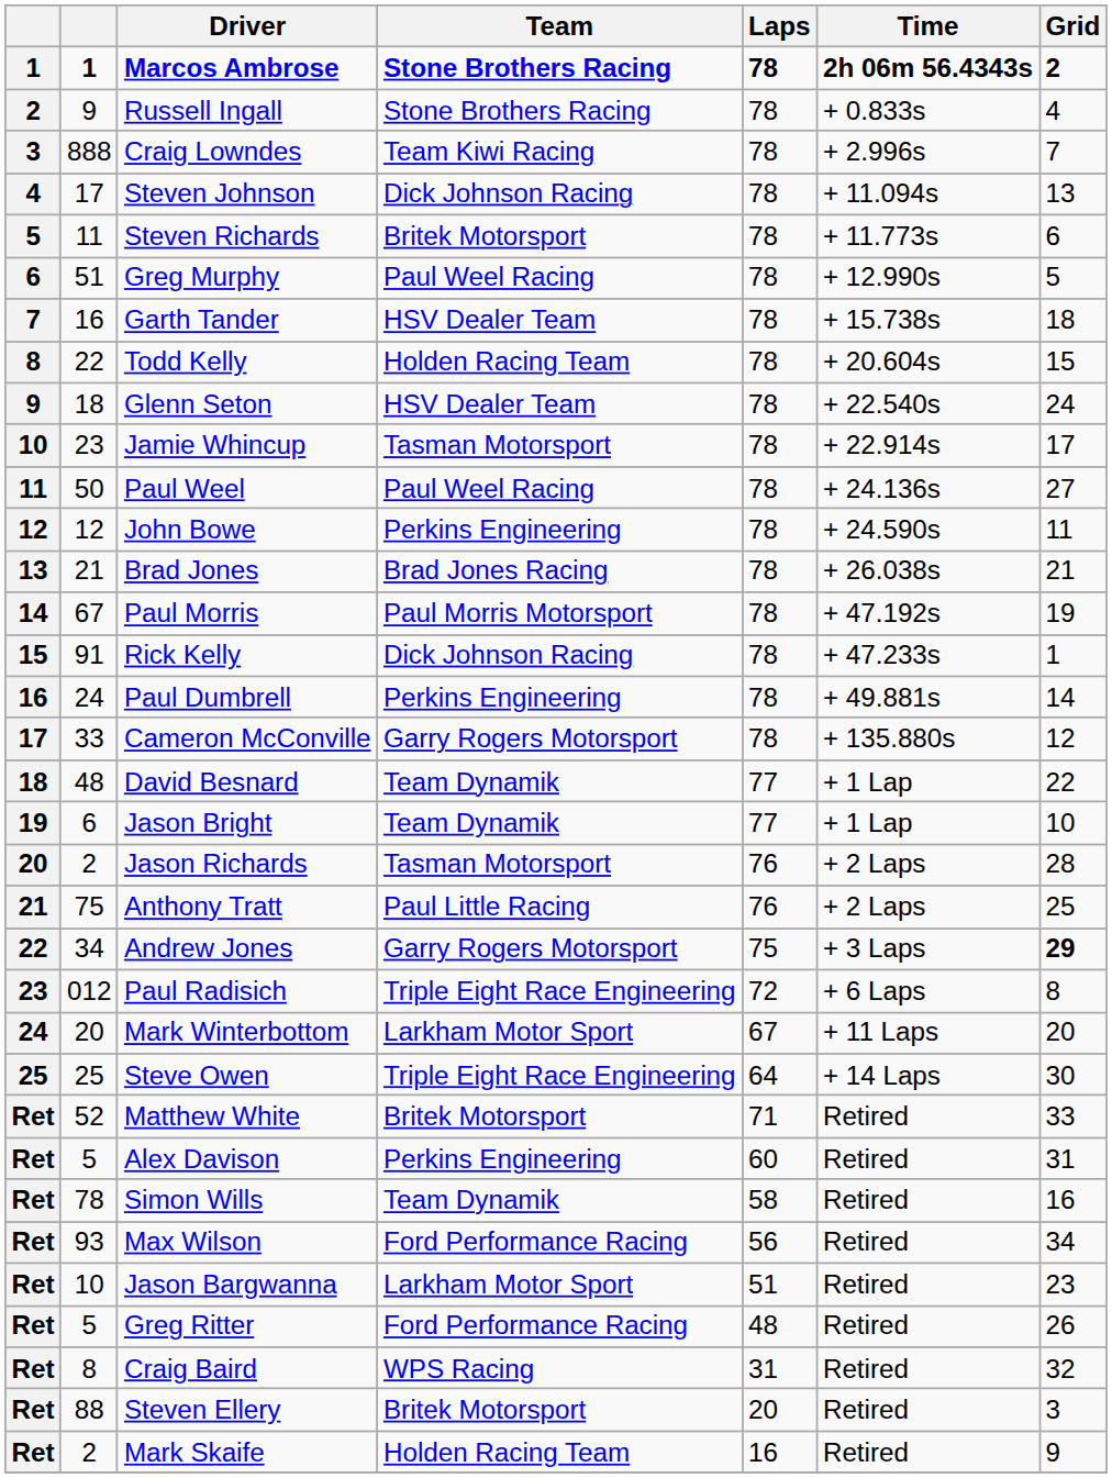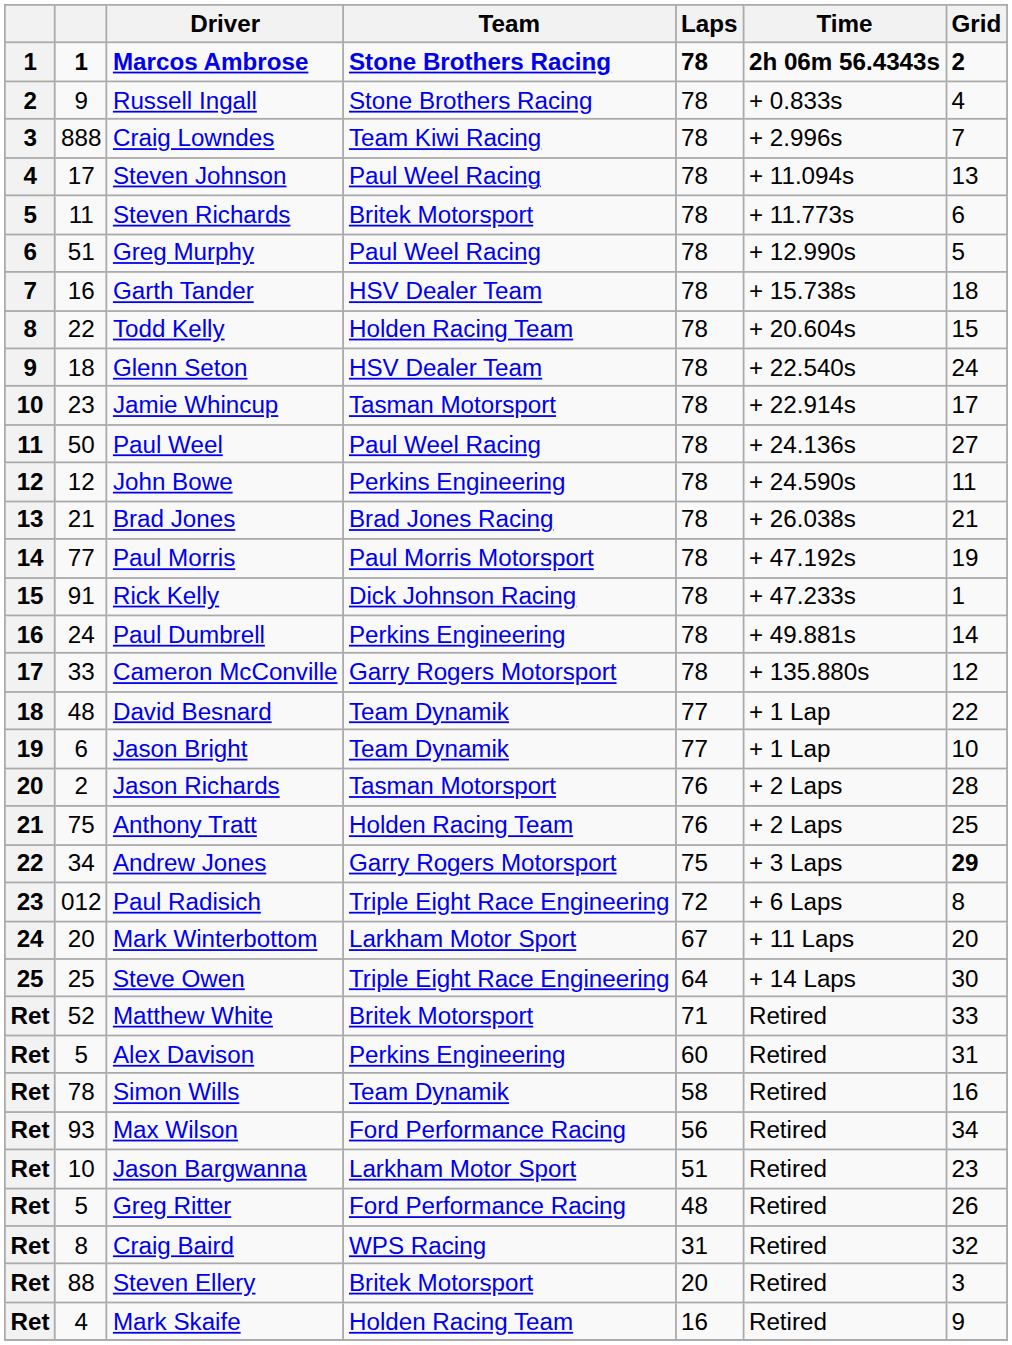 <table class="wikitable" style="font-size: 85%">
 <tr>
 <th></th>
 <th></th>
 <th>Driver</th>
 <th>Team</th>
 <th>Laps</th>
 <th>Time</th>
 <th>Grid</th>
 </tr>
 <tr>
 <th><strong>1</strong></th>
 <td align="center"><strong>1</strong></td>
 <td><strong> <a href='#'>Marcos Ambrose</a></strong></td>
 <td><strong><a href='#'>Stone Brothers Racing</a></strong></td>
 <td><strong>78</strong></td>
 <td><strong>2h 06m 56.4343s</strong></td>
 <td><strong>2</strong></td>
 </tr>
 <tr>
 <th>2</th>
 <td align="center">9</td>
 <td> <a href='#'>Russell Ingall</a></td>
 <td><a href='#'>Stone Brothers Racing</a></td>
 <td>78</td>
 <td>+ 0.833s</td>
 <td>4</td>
 </tr>
 <tr>
 <th>3</th>
 <td align="center">888</td>
 <td> <a href='#'>Craig Lowndes</a></td>
 <td><a href='#'>Team Kiwi Racing</a></td>
 <td>78</td>
 <td>+ 2.996s</td>
 <td>7</td>
 </tr>
 <tr>
 <th>4</th>
 <td align="center">17</td>
 <td> <a href='#'>Steven Johnson</a></td>
-<td><a href='#'>Dick Johnson Racing</a></td>
+<td><a href='#'>Paul Weel Racing</a></td>
 <td>78</td>
 <td>+ 11.094s</td>
 <td>13</td>
 </tr>
 <tr>
 <th>5</th>
 <td align="center">11</td>
 <td> <a href='#'>Steven Richards</a></td>
 <td><a href='#'>Britek Motorsport</a></td>
 <td>78</td>
 <td>+ 11.773s</td>
 <td>6</td>
 </tr>
 <tr>
 <th>6</th>
 <td align="center">51</td>
 <td> <a href='#'>Greg Murphy</a></td>
 <td><a href='#'>Paul Weel Racing</a></td>
 <td>78</td>
 <td>+ 12.990s</td>
 <td>5</td>
 </tr>
 <tr>
 <th>7</th>
 <td align="center">16</td>
 <td> <a href='#'>Garth Tander</a></td>
 <td><a href='#'>HSV Dealer Team</a></td>
 <td>78</td>
 <td>+ 15.738s</td>
 <td>18</td>
 </tr>
 <tr>
 <th>8</th>
 <td align="center">22</td>
 <td> <a href='#'>Todd Kelly</a></td>
 <td><a href='#'>Holden Racing Team</a></td>
 <td>78</td>
 <td>+ 20.604s</td>
 <td>15</td>
 </tr>
 <tr>
 <th>9</th>
 <td align="center">18</td>
 <td> <a href='#'>Glenn Seton</a></td>
 <td><a href='#'>HSV Dealer Team</a></td>
 <td>78</td>
 <td>+ 22.540s</td>
 <td>24</td>
 </tr>
 <tr>
 <th>10</th>
 <td align="center">23</td>
 <td> <a href='#'>Jamie Whincup</a></td>
 <td><a href='#'>Tasman Motorsport</a></td>
 <td>78</td>
 <td>+ 22.914s</td>
 <td>17</td>
 </tr>
 <tr>
 <th>11</th>
 <td align="center">50</td>
 <td> <a href='#'>Paul Weel</a></td>
 <td><a href='#'>Paul Weel Racing</a></td>
 <td>78</td>
 <td>+ 24.136s</td>
 <td>27</td>
 </tr>
 <tr>
 <th>12</th>
 <td align="center">12</td>
 <td> <a href='#'>John Bowe</a></td>
 <td><a href='#'>Perkins Engineering</a></td>
 <td>78</td>
 <td>+ 24.590s</td>
 <td>11</td>
 </tr>
 <tr>
 <th>13</th>
 <td align="center">21</td>
 <td> <a href='#'>Brad Jones</a></td>
 <td><a href='#'>Brad Jones Racing</a></td>
 <td>78</td>
 <td>+ 26.038s</td>
 <td>21</td>
 </tr>
 <tr>
 <th>14</th>
-<td align="center">67</td>
+<td align="center">77</td>
 <td> <a href='#'>Paul Morris</a></td>
 <td><a href='#'>Paul Morris Motorsport</a></td>
 <td>78</td>
 <td>+ 47.192s</td>
 <td>19</td>
 </tr>
 <tr>
 <th>15</th>
 <td align="center">91</td>
 <td> <a href='#'>Rick Kelly</a></td>
 <td><a href='#'>Dick Johnson Racing</a></td>
 <td>78</td>
 <td>+ 47.233s</td>
 <td>1</td>
 </tr>
 <tr>
 <th>16</th>
 <td align="center">24</td>
 <td> <a href='#'>Paul Dumbrell</a></td>
 <td><a href='#'>Perkins Engineering</a></td>
 <td>78</td>
 <td>+ 49.881s</td>
 <td>14</td>
 </tr>
 <tr>
 <th>17</th>
 <td align="center">33</td>
 <td> <a href='#'>Cameron McConville</a></td>
 <td><a href='#'>Garry Rogers Motorsport</a></td>
 <td>78</td>
 <td>+ 135.880s</td>
 <td>12</td>
 </tr>
 <tr>
 <th>18</th>
 <td align="center">48</td>
 <td> <a href='#'>David Besnard</a></td>
 <td><a href='#'>Team Dynamik</a></td>
 <td>77</td>
 <td>+ 1 Lap</td>
 <td>22</td>
 </tr>
 <tr>
 <th>19</th>
 <td align="center">6</td>
 <td> <a href='#'>Jason Bright</a></td>
 <td><a href='#'>Team Dynamik</a></td>
 <td>77</td>
 <td>+ 1 Lap</td>
 <td>10</td>
 </tr>
 <tr>
 <th>20</th>
 <td align="center">2</td>
 <td> <a href='#'>Jason Richards</a></td>
 <td><a href='#'>Tasman Motorsport</a></td>
 <td>76</td>
 <td>+ 2 Laps</td>
 <td>28</td>
 </tr>
 <tr>
 <th>21</th>
 <td align="center">75</td>
 <td> <a href='#'>Anthony Tratt</a></td>
-<td><a href='#'>Paul Little Racing</a></td>
+<td><a href='#'>Holden Racing Team</a></td>
 <td>76</td>
 <td>+ 2 Laps</td>
 <td>25</td>
 </tr>
 <tr>
 <th>22</th>
 <td align="center">34</td>
 <td> <a href='#'>Andrew Jones</a></td>
 <td><a href='#'>Garry Rogers Motorsport</a></td>
 <td>75</td>
 <td>+ 3 Laps</td>
 <td><strong>29</strong></td>
 </tr>
 <tr>
 <th>23</th>
 <td align="center">012</td>
 <td> <a href='#'>Paul Radisich</a></td>
 <td><a href='#'>Triple Eight Race Engineering</a></td>
 <td>72</td>
 <td>+ 6 Laps</td>
 <td>8</td>
 </tr>
 <tr>
 <th>24</th>
 <td align="center">20</td>
 <td> <a href='#'>Mark Winterbottom</a></td>
 <td><a href='#'>Larkham Motor Sport</a></td>
 <td>67</td>
 <td>+ 11 Laps</td>
 <td>20</td>
 </tr>
 <tr>
 <th>25</th>
 <td align="center">25</td>
 <td> <a href='#'>Steve Owen</a></td>
 <td><a href='#'>Triple Eight Race Engineering</a></td>
 <td>64</td>
 <td>+ 14 Laps</td>
 <td>30</td>
 </tr>
 <tr>
 <th>Ret</th>
 <td align="center">52</td>
 <td> <a href='#'>Matthew White</a></td>
 <td><a href='#'>Britek Motorsport</a></td>
 <td>71</td>
 <td>Retired</td>
 <td>33</td>
 </tr>
 <tr>
 <th>Ret</th>
 <td align="center">5</td>
 <td> <a href='#'>Alex Davison</a></td>
 <td><a href='#'>Perkins Engineering</a></td>
 <td>60</td>
 <td>Retired</td>
 <td>31</td>
 </tr>
 <tr>
 <th>Ret</th>
 <td align="center">78</td>
 <td> <a href='#'>Simon Wills</a></td>
 <td><a href='#'>Team Dynamik</a></td>
 <td>58</td>
 <td>Retired</td>
 <td>16</td>
 </tr>
 <tr>
 <th>Ret</th>
 <td align="center">93</td>
 <td> <a href='#'>Max Wilson</a></td>
 <td><a href='#'>Ford Performance Racing</a></td>
 <td>56</td>
 <td>Retired</td>
 <td>34</td>
 </tr>
 <tr>
 <th>Ret</th>
 <td align="center">10</td>
 <td> <a href='#'>Jason Bargwanna</a></td>
 <td><a href='#'>Larkham Motor Sport</a></td>
 <td>51</td>
 <td>Retired</td>
 <td>23</td>
 </tr>
 <tr>
 <th>Ret</th>
 <td align="center">5</td>
 <td> <a href='#'>Greg Ritter</a></td>
 <td><a href='#'>Ford Performance Racing</a></td>
 <td>48</td>
 <td>Retired</td>
 <td>26</td>
 </tr>
 <tr>
 <th>Ret</th>
 <td align="center">8</td>
 <td> <a href='#'>Craig Baird</a></td>
 <td><a href='#'>WPS Racing</a></td>
 <td>31</td>
 <td>Retired</td>
 <td>32</td>
 </tr>
 <tr>
 <th>Ret</th>
 <td align="center">88</td>
 <td> <a href='#'>Steven Ellery</a></td>
 <td><a href='#'>Britek Motorsport</a></td>
 <td>20</td>
 <td>Retired</td>
 <td>3</td>
 </tr>
 <tr>
 <th>Ret</th>
-<td align="center">2</td>
+<td align="center">4</td>
 <td> <a href='#'>Mark Skaife</a></td>
 <td><a href='#'>Holden Racing Team</a></td>
 <td>16</td>
 <td>Retired</td>
 <td>9</td>
 </tr>
 <tr>
 </tr>
 </table>
